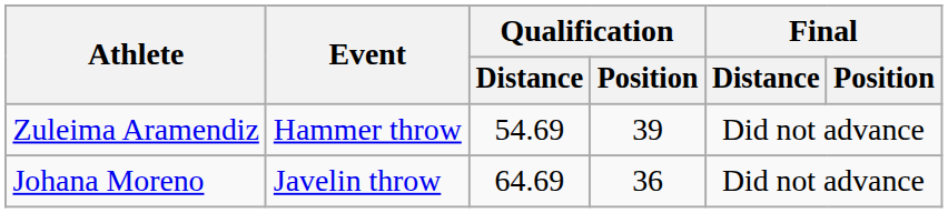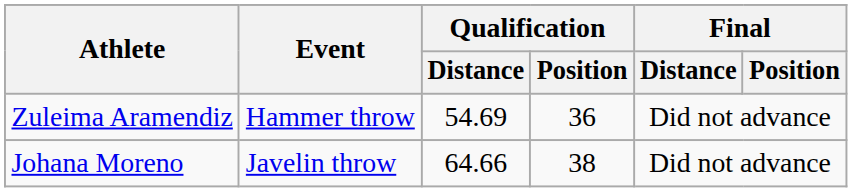 <table class=wikitable style="font-size:90%">
 <tr>
 <th rowspan="2">Athlete</th>
 <th rowspan="2">Event</th>
 <th colspan="2">Qualification</th>
 <th colspan="2">Final</th>
 </tr>
 <tr style="font-size:95%">
 <th>Distance</th>
 <th>Position</th>
 <th>Distance</th>
 <th>Position</th>
 </tr>
 <tr align=center>
 <td align=left><a href='#'>Zuleima Aramendiz</a></td>
 <td align=left><a href='#'>Hammer throw</a></td>
 <td>54.69</td>
-<td>39</td>
+<td>36</td>
 <td colspan=2>Did not advance</td>
 </tr>
 <tr align=center>
 <td align=left><a href='#'>Johana Moreno</a></td>
 <td align=left><a href='#'>Javelin throw</a></td>
-<td>64.69</td>
-<td>36</td>
+<td>64.66</td>
+<td>38</td>
 <td colspan=2>Did not advance</td>
 </tr>
 </table>
